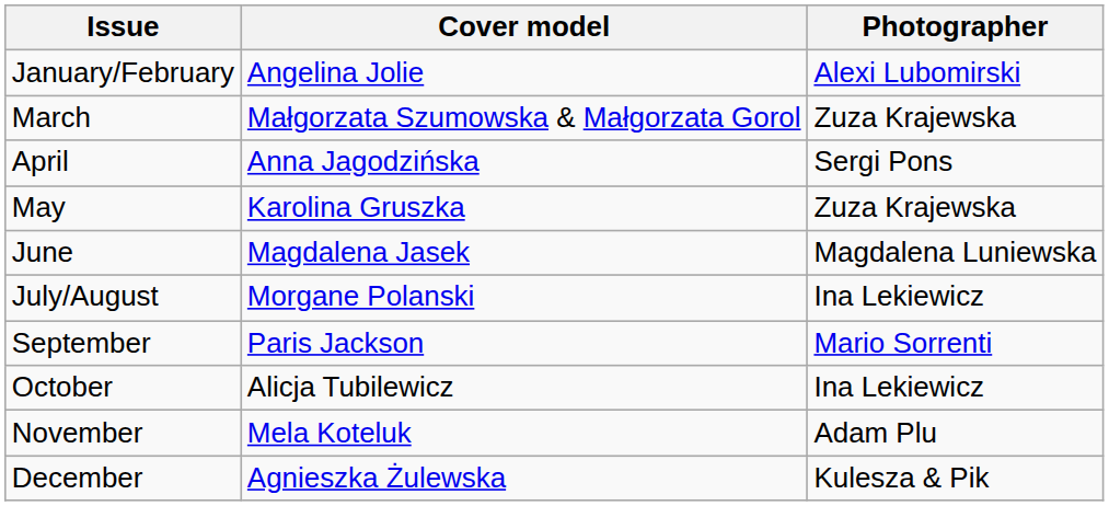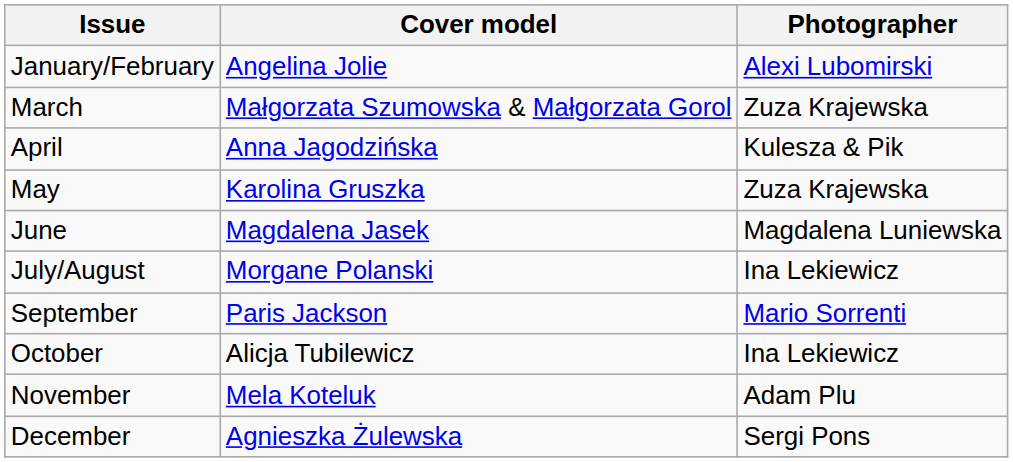 <table class="sortable wikitable">
 <tr>
 <th>Issue</th>
 <th>Cover model</th>
 <th>Photographer</th>
 </tr>
 <tr>
 <td>January/February</td>
 <td><a href='#'>Angelina Jolie</a></td>
 <td><a href='#'>Alexi Lubomirski</a></td>
 </tr>
 <tr>
 <td>March</td>
 <td><a href='#'>Małgorzata Szumowska</a> & <a href='#'>Małgorzata Gorol</a></td>
 <td>Zuza Krajewska</td>
 </tr>
 <tr>
 <td>April</td>
 <td><a href='#'>Anna Jagodzińska</a></td>
-<td>Sergi Pons</td>
+<td>Kulesza & Pik</td>
 </tr>
 <tr>
 <td>May</td>
 <td><a href='#'>Karolina Gruszka</a></td>
 <td>Zuza Krajewska</td>
 </tr>
 <tr>
 <td>June</td>
 <td><a href='#'>Magdalena Jasek</a></td>
 <td>Magdalena Luniewska</td>
 </tr>
 <tr>
 <td>July/August</td>
 <td><a href='#'>Morgane Polanski</a></td>
 <td>Ina Lekiewicz</td>
 </tr>
 <tr>
 <td>September</td>
 <td><a href='#'>Paris Jackson</a></td>
 <td><a href='#'>Mario Sorrenti</a></td>
 </tr>
 <tr>
 <td>October</td>
 <td>Alicja Tubilewicz</td>
 <td>Ina Lekiewicz</td>
 </tr>
 <tr>
 <td>November</td>
 <td><a href='#'>Mela Koteluk</a></td>
 <td>Adam Plu</td>
 </tr>
 <tr>
 <td>December</td>
 <td><a href='#'>Agnieszka Żulewska</a></td>
-<td>Kulesza & Pik</td>
+<td>Sergi Pons</td>
 </tr>
 </table>
